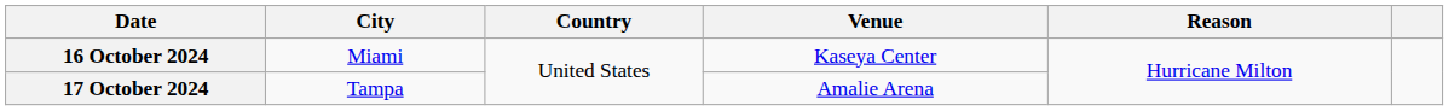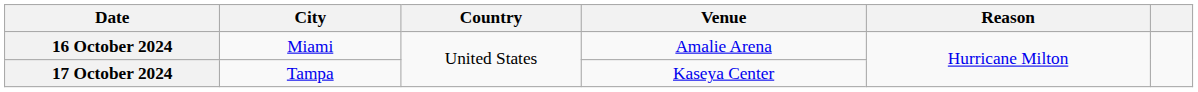 <table class="wikitable plainrowheaders" style="text-align:center;">
 <tr>
 <th scope="col" style="width:12em;">Date</th>
 <th scope="col" style="width:10em;">City</th>
 <th scope="col" style="width:10em;">Country</th>
 <th scope="col" style="width:16em;">Venue</th>
 <th scope="col" style="width:16em;">Reason</th>
 <th scope="col" style="width:2em;"></th>
 </tr>
 <tr>
 <th scope="row" style="text-align:center;">16 October 2024</th>
 <td rowspan="1"><a href='#'>Miami</a></td>
 <td rowspan="2">United States</td>
-<td rowspan="1"><a href='#'>Kaseya Center</a></td>
+<td rowspan="1"><a href='#'>Amalie Arena</a></td>
 <td rowspan="2"><a href='#'>Hurricane Milton</a></td>
 <td rowspan="2"></td>
 </tr>
 <tr>
 <th scope="row" style="text-align:center;">17 October 2024</th>
 <td rowspan="1"><a href='#'>Tampa</a></td>
-<td rowspan="1"><a href='#'>Amalie Arena</a></td>
+<td rowspan="1"><a href='#'>Kaseya Center</a></td>
 </tr>
 </table>
